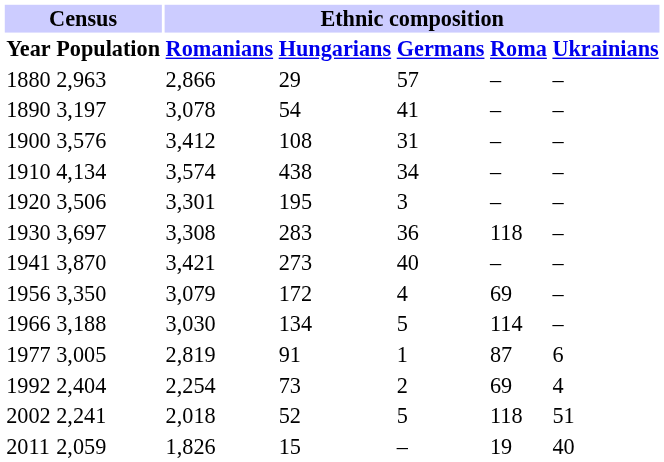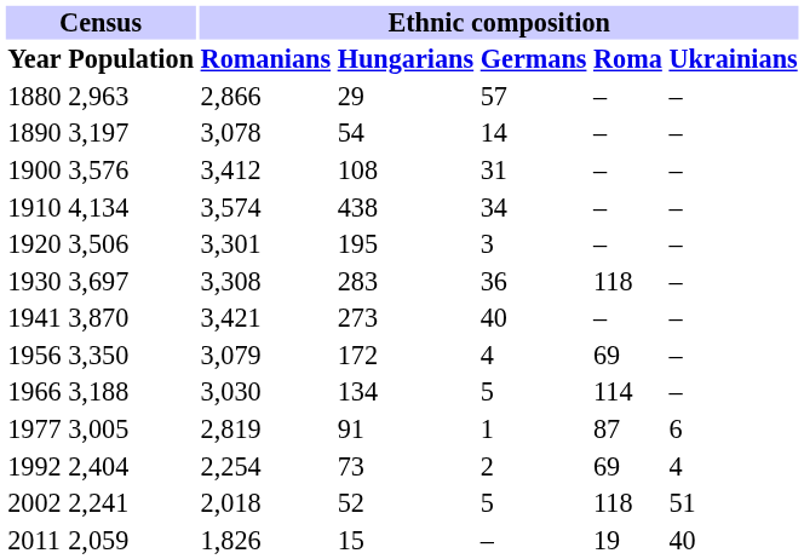 <table class="toccolours">
 <tr>
 <th align="center" colspan="2" style="background:#ccccff;">Census</th>
 <th align="center" colspan="5" style="background:#ccccff;">Ethnic composition</th>
 </tr>
 <tr>
 <th>Year</th>
 <th>Population</th>
 <th><a href='#'>Romanians</a></th>
 <th><a href='#'>Hungarians</a></th>
 <th><a href='#'>Germans</a></th>
 <th><a href='#'>Roma</a></th>
 <th><a href='#'>Ukrainians</a></th>
 </tr>
 <tr>
 <td>1880</td>
 <td>2,963</td>
 <td>2,866</td>
 <td>29</td>
 <td>57</td>
 <td>–</td>
 <td>–</td>
 </tr>
 <tr>
 <td>1890</td>
 <td>3,197</td>
 <td>3,078</td>
 <td>54</td>
-<td>41</td>
+<td>14</td>
 <td>–</td>
 <td>–</td>
 </tr>
 <tr>
 <td>1900</td>
 <td>3,576</td>
 <td>3,412</td>
 <td>108</td>
 <td>31</td>
 <td>–</td>
 <td>–</td>
 </tr>
 <tr>
 <td>1910</td>
 <td>4,134</td>
 <td>3,574</td>
 <td>438</td>
 <td>34</td>
 <td>–</td>
 <td>–</td>
 </tr>
 <tr>
 <td>1920</td>
 <td>3,506</td>
 <td>3,301</td>
 <td>195</td>
 <td>3</td>
 <td>–</td>
 <td>–</td>
 </tr>
 <tr>
 <td>1930</td>
 <td>3,697</td>
 <td>3,308</td>
 <td>283</td>
 <td>36</td>
 <td>118</td>
 <td>–</td>
 </tr>
 <tr>
 <td>1941</td>
 <td>3,870</td>
 <td>3,421</td>
 <td>273</td>
 <td>40</td>
 <td>–</td>
 <td>–</td>
 </tr>
 <tr>
 <td>1956</td>
 <td>3,350</td>
 <td>3,079</td>
 <td>172</td>
 <td>4</td>
 <td>69</td>
 <td>–</td>
 </tr>
 <tr>
 <td>1966</td>
 <td>3,188</td>
 <td>3,030</td>
 <td>134</td>
 <td>5</td>
 <td>114</td>
 <td>–</td>
 </tr>
 <tr>
 <td>1977</td>
 <td>3,005</td>
 <td>2,819</td>
 <td>91</td>
 <td>1</td>
 <td>87</td>
 <td>6</td>
 </tr>
 <tr>
 <td>1992</td>
 <td>2,404</td>
 <td>2,254</td>
 <td>73</td>
 <td>2</td>
 <td>69</td>
 <td>4</td>
 </tr>
 <tr>
 <td>2002</td>
 <td>2,241</td>
 <td>2,018</td>
 <td>52</td>
 <td>5</td>
 <td>118</td>
 <td>51</td>
 </tr>
 <tr>
 <td>2011</td>
 <td>2,059</td>
 <td>1,826</td>
 <td>15</td>
 <td>–</td>
 <td>19</td>
 <td>40</td>
 </tr>
 </table>
